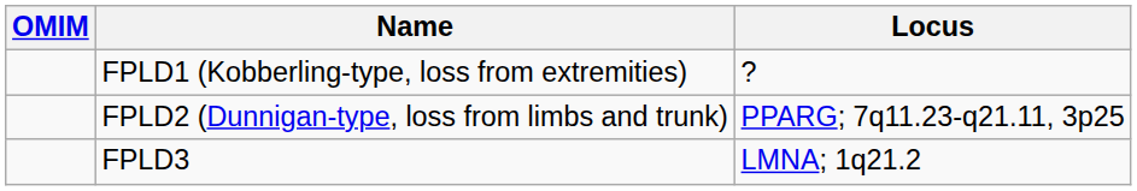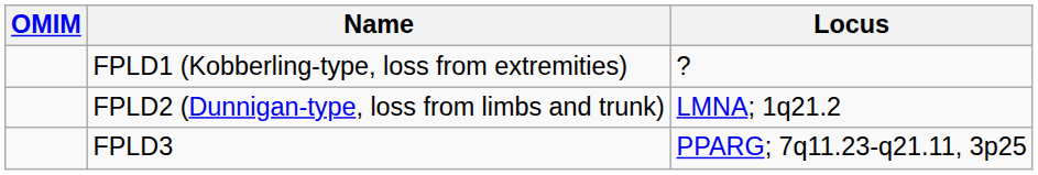 <table class="wikitable">
 <tr>
 <th><a href='#'>OMIM</a></th>
 <th>Name</th>
 <th>Locus</th>
 </tr>
 <tr>
 <td></td>
 <td>FPLD1 (Kobberling-type, loss from extremities)</td>
 <td>?</td>
 </tr>
 <tr>
 <td></td>
 <td>FPLD2	(<a href='#'>Dunnigan-type</a>, loss from limbs and trunk)</td>
-<td><a href='#'>PPARG</a>; 7q11.23-q21.11, 3p25</td>
+<td><a href='#'>LMNA</a>; 1q21.2</td>
 </tr>
 <tr>
 <td></td>
 <td>FPLD3</td>
-<td><a href='#'>LMNA</a>; 1q21.2</td>
+<td><a href='#'>PPARG</a>; 7q11.23-q21.11, 3p25</td>
 </tr>
 </table>
